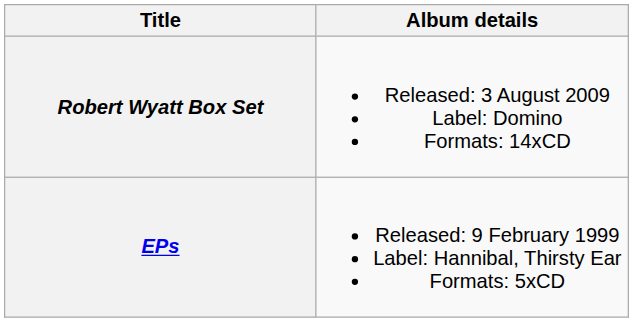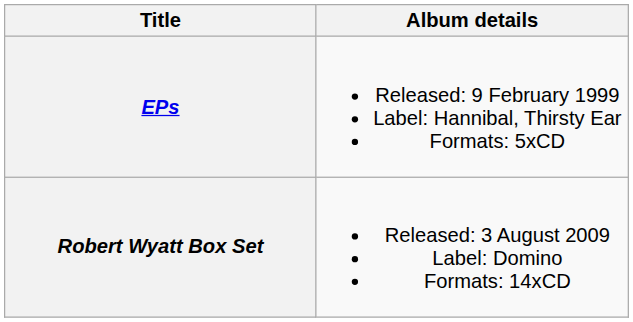 <table class="wikitable plainrowheaders" style="text-align:center;">
 <tr>
 <th scope="col" style="width:15em;">Title</th>
 <th scope="col" style="width:15em;">Album details</th>
 </tr>
 <tr>
+<th scope="row"><em><a href='#'>EPs</a></em></th>
+<td><br><ul><li>Released: 9 February 1999</li><li>Label: Hannibal, Thirsty Ear</li><li>Formats: 5xCD</li></ul></td>
+</tr>
+<tr>
 <th scope="row"><em>Robert Wyatt Box Set</em></th>
 <td><br><ul><li>Released: 3 August 2009</li><li>Label: Domino</li><li>Formats: 14xCD</li></ul></td>
 </tr>
-<tr>
-<th scope="row"><em><a href='#'>EPs</a></em></th>
-<td><br><ul><li>Released: 9 February 1999</li><li>Label: Hannibal, Thirsty Ear</li><li>Formats: 5xCD</li></ul></td>
-</tr>
 </table>
